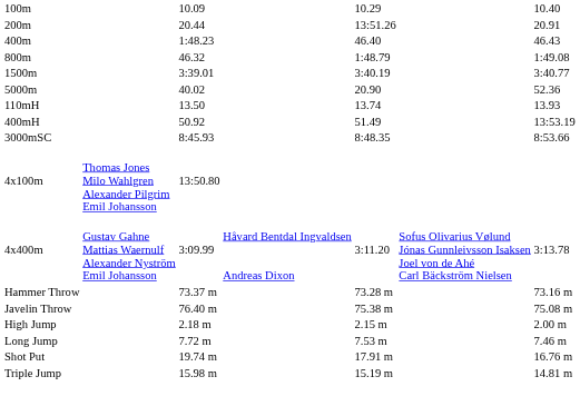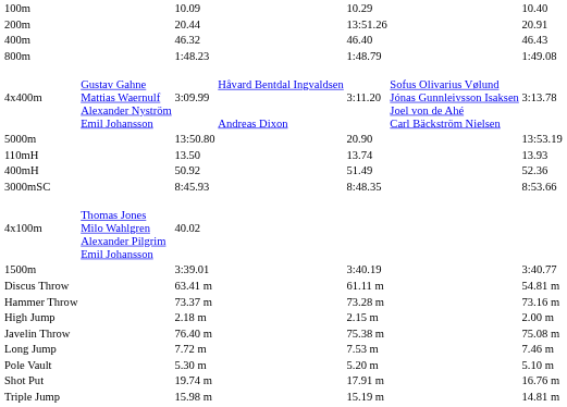 <table>
 <tr>
 <td>100m</td>
 <td></td>
 <td>10.09</td>
 <td></td>
 <td>10.29</td>
 <td></td>
 <td>10.40</td>
 </tr>
 <tr>
 <td>200m</td>
 <td></td>
 <td>20.44</td>
 <td></td>
 <td>13:51.26</td>
 <td></td>
 <td>20.91 </td>
 </tr>
 <tr>
 <td>400m</td>
 <td></td>
-<td>1:48.23</td>
+<td>46.32</td>
 <td></td>
 <td>46.40</td>
 <td></td>
 <td>46.43</td>
 </tr>
 <tr>
 <td>800m</td>
 <td></td>
-<td>46.32</td>
+<td>1:48.23</td>
 <td></td>
 <td>1:48.79</td>
 <td></td>
 <td>1:49.08</td>
 </tr>
 <tr>
-<td>1500m</td>
-<td></td>
-<td>3:39.01</td>
-<td></td>
-<td>3:40.19</td>
-<td></td>
-<td>3:40.77</td>
+<td>4x400m</td>
+<td><br><a href='#'>Gustav Gahne</a><br><a href='#'>Mattias Waernulf</a><br><a href='#'>Alexander Nyström</a><br><a href='#'>Emil Johansson</a></td>
+<td>3:09.99</td>
+<td><br><a href='#'>Håvard Bentdal Ingvaldsen</a><br><br><br><a href='#'>Andreas Dixon</a></td>
+<td>3:11.20</td>
+<td><br><a href='#'>Sofus Olivarius Vølund</a><br><a href='#'>Jónas Gunnleivsson Isaksen</a><br><a href='#'>Joel von de Ahé</a><br><a href='#'>Carl Bäckström Nielsen</a></td>
+<td>3:13.78</td>
 </tr>
 <tr>
 <td>5000m</td>
 <td></td>
-<td>40.02</td>
+<td>13:50.80</td>
 <td></td>
 <td>20.90</td>
 <td></td>
-<td>52.36</td>
+<td>13:53.19</td>
 </tr>
 <tr>
 <td>110mH</td>
 <td></td>
 <td>13.50</td>
 <td></td>
 <td>13.74</td>
 <td></td>
 <td>13.93</td>
 </tr>
 <tr>
 <td>400mH</td>
 <td></td>
 <td>50.92</td>
 <td></td>
 <td>51.49</td>
 <td></td>
-<td>13:53.19</td>
+<td>52.36</td>
 </tr>
 <tr>
 <td>3000mSC</td>
 <td></td>
 <td>8:45.93</td>
 <td></td>
 <td>8:48.35</td>
 <td></td>
 <td>8:53.66</td>
 </tr>
 <tr>
 <td>4x100m</td>
 <td><br><a href='#'>Thomas Jones</a><br><a href='#'>Milo Wahlgren</a><br><a href='#'>Alexander Pilgrim</a><br><a href='#'>Emil Johansson</a></td>
-<td>13:50.80</td>
+<td>40.02</td>
 </tr>
 <tr>
-<td>4x400m</td>
-<td><br><a href='#'>Gustav Gahne</a><br><a href='#'>Mattias Waernulf</a><br><a href='#'>Alexander Nyström</a><br><a href='#'>Emil Johansson</a></td>
-<td>3:09.99</td>
-<td><br><a href='#'>Håvard Bentdal Ingvaldsen</a><br><br><br><a href='#'>Andreas Dixon</a></td>
-<td>3:11.20</td>
-<td><br><a href='#'>Sofus Olivarius Vølund</a><br><a href='#'>Jónas Gunnleivsson Isaksen</a><br><a href='#'>Joel von de Ahé</a><br><a href='#'>Carl Bäckström Nielsen</a></td>
-<td>3:13.78</td>
+<td>1500m</td>
+<td></td>
+<td>3:39.01</td>
+<td></td>
+<td>3:40.19</td>
+<td></td>
+<td>3:40.77</td>
+</tr>
+<tr>
+<td>Discus Throw</td>
+<td></td>
+<td>63.41 m</td>
+<td></td>
+<td>61.11 m</td>
+<td></td>
+<td>54.81 m</td>
 </tr>
 <tr>
 <td>Hammer Throw</td>
 <td></td>
 <td>73.37 m</td>
 <td></td>
 <td>73.28 m</td>
 <td></td>
 <td>73.16 m</td>
 </tr>
 <tr>
+<td>High Jump</td>
+<td></td>
+<td>2.18 m</td>
+<td></td>
+<td>2.15 m</td>
+<td></td>
+<td>2.00 m</td>
+</tr>
+<tr>
 <td>Javelin Throw</td>
 <td></td>
 <td>76.40 m</td>
 <td></td>
 <td>75.38 m</td>
 <td></td>
 <td>75.08 m</td>
 </tr>
 <tr>
-<td>High Jump</td>
-<td></td>
-<td>2.18 m</td>
-<td></td>
-<td>2.15 m</td>
-<td></td>
-<td>2.00 m</td>
-</tr>
-<tr>
 <td>Long Jump</td>
 <td></td>
 <td>7.72 m</td>
 <td></td>
 <td>7.53 m</td>
 <td></td>
 <td>7.46 m</td>
+</tr>
+<tr>
+<td>Pole Vault</td>
+<td></td>
+<td>5.30 m</td>
+<td></td>
+<td>5.20 m</td>
+<td></td>
+<td>5.10 m</td>
 </tr>
 <tr>
 <td>Shot Put</td>
 <td></td>
 <td>19.74 m</td>
 <td></td>
 <td>17.91 m</td>
 <td></td>
 <td>16.76 m</td>
 </tr>
 <tr>
 <td>Triple Jump</td>
 <td></td>
 <td>15.98 m</td>
 <td></td>
 <td>15.19 m</td>
 <td></td>
 <td>14.81 m</td>
 </tr>
 </table>
